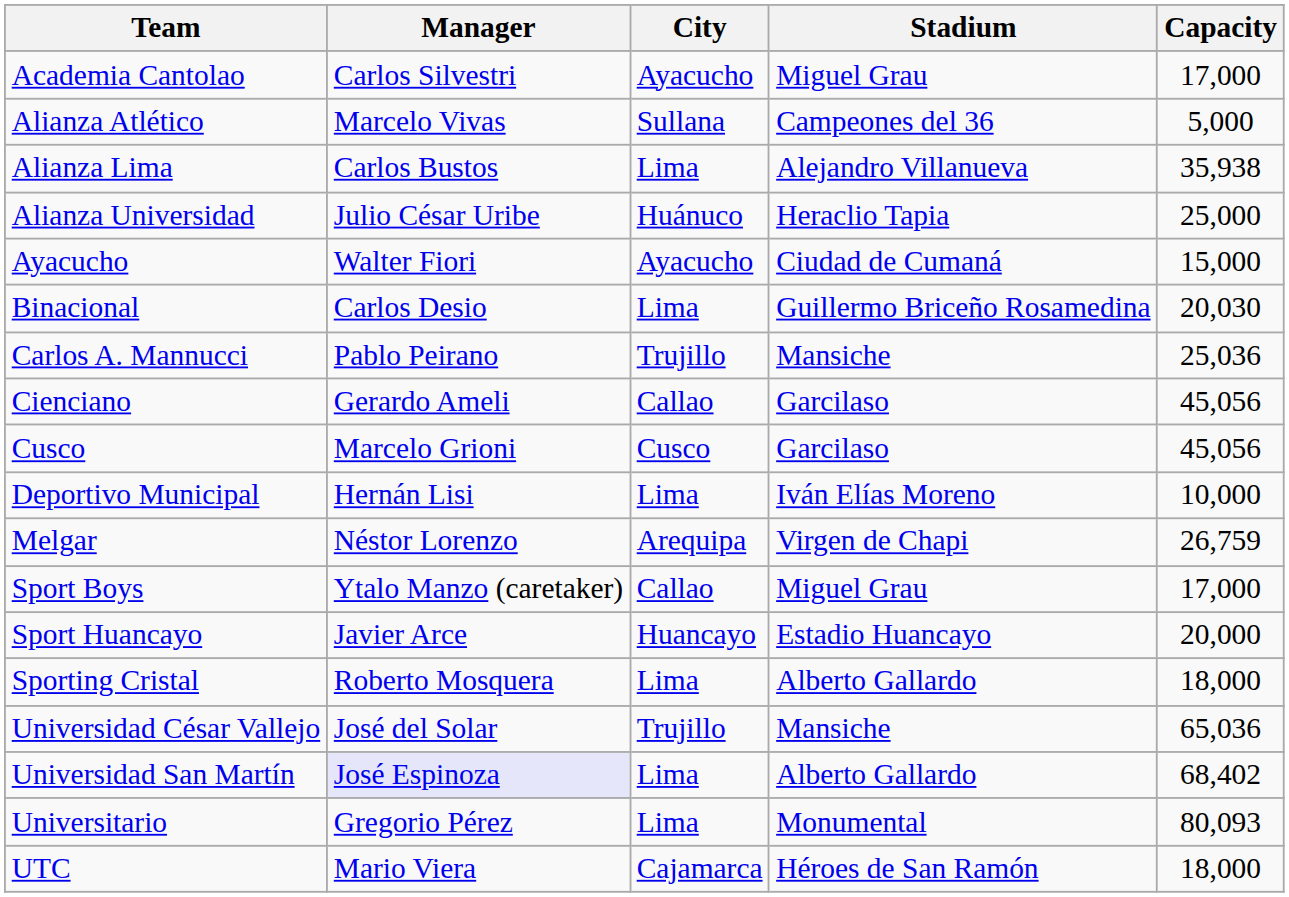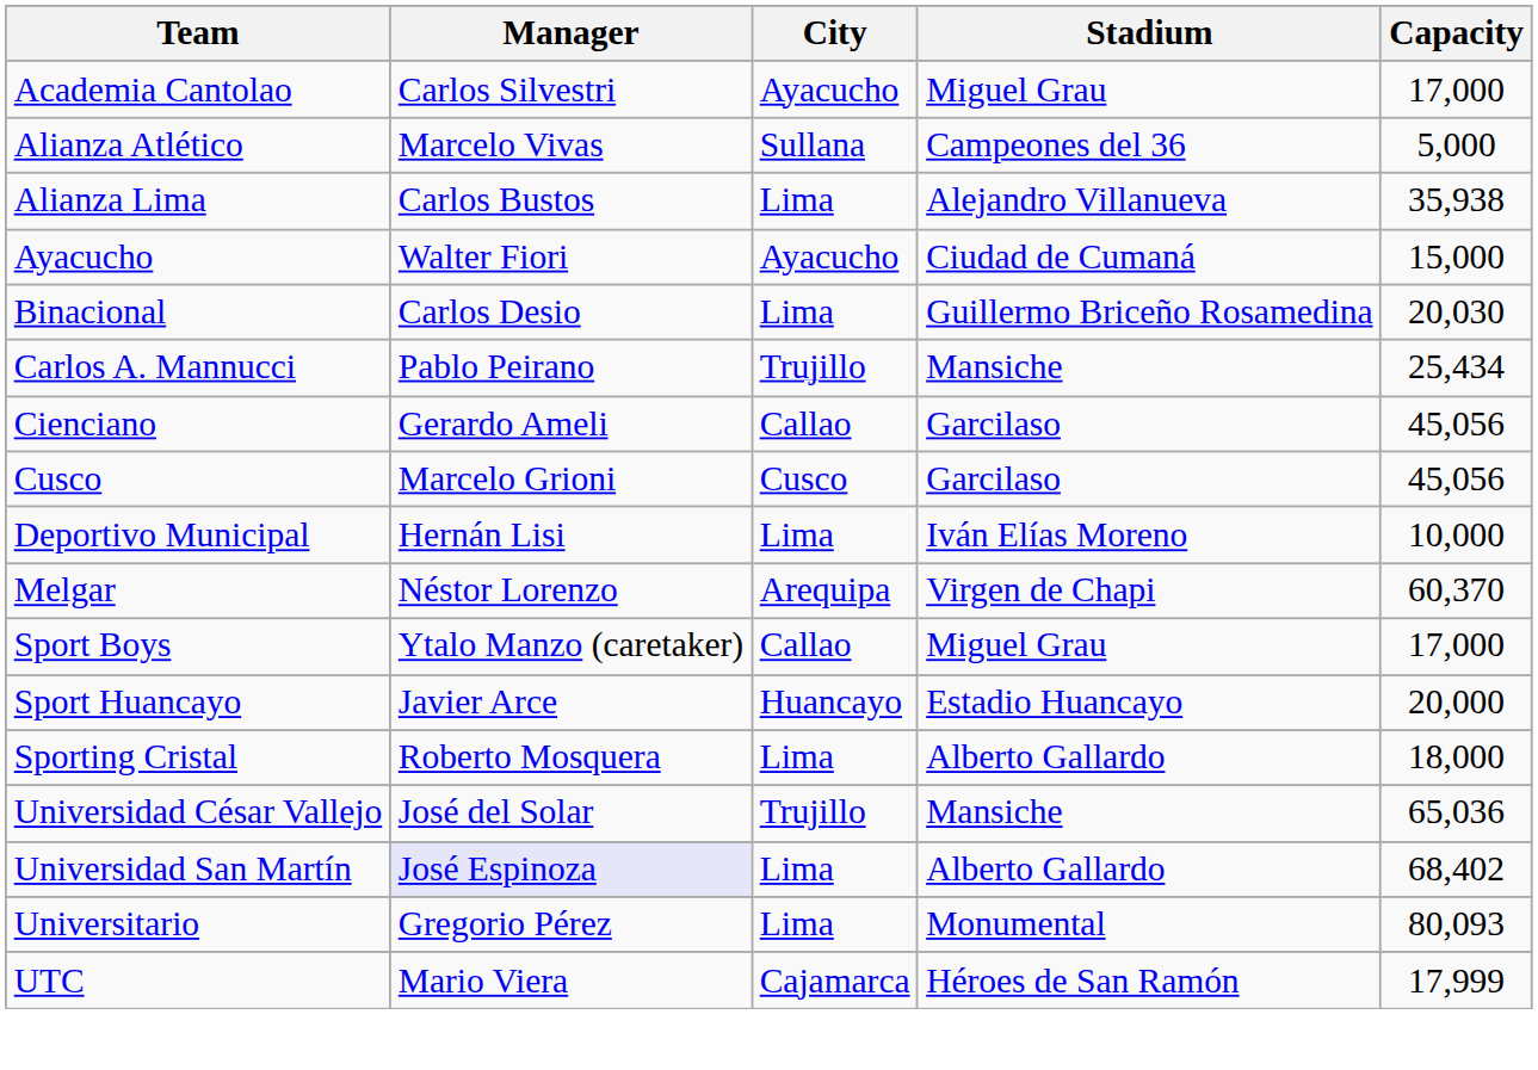 <table class="wikitable sortable">
 <tr>
 <th>Team</th>
 <th>Manager</th>
 <th>City</th>
 <th>Stadium</th>
 <th>Capacity</th>
 </tr>
 <tr>
 <td><a href='#'>Academia Cantolao</a></td>
 <td> <a href='#'>Carlos Silvestri</a></td>
 <td><a href='#'>Ayacucho</a></td>
 <td><a href='#'>Miguel Grau</a></td>
 <td align="center">17,000</td>
 </tr>
 <tr>
 <td><a href='#'>Alianza Atlético</a></td>
 <td> <a href='#'>Marcelo Vivas</a></td>
 <td><a href='#'>Sullana</a></td>
 <td><a href='#'>Campeones del 36</a></td>
 <td align="center">5,000</td>
 </tr>
 <tr>
 <td><a href='#'>Alianza Lima</a></td>
 <td> <a href='#'>Carlos Bustos</a></td>
 <td><a href='#'>Lima</a></td>
 <td><a href='#'>Alejandro Villanueva</a></td>
 <td align="center">35,938</td>
 </tr>
 <tr>
-<td><a href='#'>Alianza Universidad</a></td>
-<td> <a href='#'>Julio César Uribe</a></td>
-<td><a href='#'>Huánuco</a></td>
-<td><a href='#'>Heraclio Tapia</a></td>
-<td align="center">25,000</td>
-</tr>
-<tr>
 <td><a href='#'>Ayacucho</a></td>
 <td> <a href='#'>Walter Fiori</a></td>
 <td><a href='#'>Ayacucho</a></td>
 <td><a href='#'>Ciudad de Cumaná</a></td>
 <td align="center">15,000</td>
 </tr>
 <tr>
 <td><a href='#'>Binacional</a></td>
 <td> <a href='#'>Carlos Desio</a></td>
 <td><a href='#'>Lima</a></td>
 <td><a href='#'>Guillermo Briceño Rosamedina</a></td>
 <td align="center">20,030</td>
 </tr>
 <tr>
 <td><a href='#'>Carlos A. Mannucci</a></td>
 <td> <a href='#'>Pablo Peirano</a></td>
 <td><a href='#'>Trujillo</a></td>
 <td><a href='#'>Mansiche</a></td>
-<td align="center">25,036</td>
+<td align="center">25,434</td>
 </tr>
 <tr>
 <td><a href='#'>Cienciano</a></td>
 <td> <a href='#'>Gerardo Ameli</a></td>
 <td><a href='#'>Callao</a></td>
 <td><a href='#'>Garcilaso</a></td>
 <td align="center">45,056</td>
 </tr>
 <tr>
 <td><a href='#'>Cusco</a></td>
 <td> <a href='#'>Marcelo Grioni</a></td>
 <td><a href='#'>Cusco</a></td>
 <td><a href='#'>Garcilaso</a></td>
 <td align="center">45,056</td>
 </tr>
 <tr>
 <td><a href='#'>Deportivo Municipal</a></td>
 <td> <a href='#'>Hernán Lisi</a></td>
 <td><a href='#'>Lima</a></td>
 <td><a href='#'>Iván Elías Moreno</a></td>
 <td align="center">10,000</td>
 </tr>
 <tr>
 <td><a href='#'>Melgar</a></td>
 <td> <a href='#'>Néstor Lorenzo</a></td>
 <td><a href='#'>Arequipa</a></td>
 <td><a href='#'>Virgen de Chapi</a></td>
-<td align="center">26,759</td>
+<td align="center">60,370</td>
 </tr>
 <tr>
 <td><a href='#'>Sport Boys</a></td>
 <td> <a href='#'>Ytalo Manzo</a> (caretaker)</td>
 <td><a href='#'>Callao</a></td>
 <td><a href='#'>Miguel Grau</a></td>
 <td align="center">17,000</td>
 </tr>
 <tr>
 <td><a href='#'>Sport Huancayo</a></td>
 <td> <a href='#'>Javier Arce</a></td>
 <td><a href='#'>Huancayo</a></td>
 <td><a href='#'>Estadio Huancayo</a></td>
 <td align="center">20,000</td>
 </tr>
 <tr>
 <td><a href='#'>Sporting Cristal</a></td>
 <td> <a href='#'>Roberto Mosquera</a></td>
 <td><a href='#'>Lima</a></td>
 <td><a href='#'>Alberto Gallardo</a></td>
 <td align="center">18,000</td>
 </tr>
 <tr>
 <td><a href='#'>Universidad César Vallejo</a></td>
 <td> <a href='#'>José del Solar</a></td>
 <td><a href='#'>Trujillo</a></td>
 <td><a href='#'>Mansiche</a></td>
 <td align="center">65,036</td>
 </tr>
 <tr>
 <td><a href='#'>Universidad San Martín</a></td>
 <td style="background: lavender;"> <a href='#'>José Espinoza</a></td>
 <td><a href='#'>Lima</a></td>
 <td><a href='#'>Alberto Gallardo</a></td>
 <td align="center">68,402</td>
 </tr>
 <tr>
 <td><a href='#'>Universitario</a></td>
 <td> <a href='#'>Gregorio Pérez</a></td>
 <td><a href='#'>Lima</a></td>
 <td><a href='#'>Monumental</a></td>
 <td align="center">80,093</td>
 </tr>
 <tr>
 <td><a href='#'>UTC</a></td>
 <td> <a href='#'>Mario Viera</a></td>
 <td><a href='#'>Cajamarca</a></td>
 <td><a href='#'>Héroes de San Ramón</a></td>
-<td align="center">18,000</td>
+<td align="center">17,999</td>
 </tr>
 </table>
